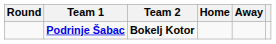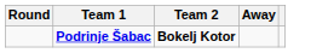 <table class="wikitable">
 <tr>
 <th>Round</th>
 <th>Team 1</th>
 <th>Team 2</th>
-<th>Home</th>
 <th>Away</th>
 <th></th>
 </tr>
 <tr>
 <td></td>
 <td><strong><a href='#'>Podrinje Šabac</a></strong></td>
 <td><strong>Bokelj Kotor</strong></td>
 <td></td>
 <td></td>
-<td></td>
 </tr>
 </table>
